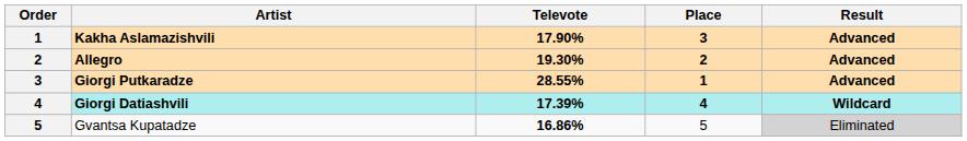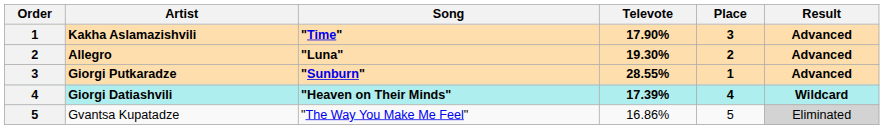 <table class="sortable wikitable plainrowheaders" style="margin: 1em auto 1em auto; text-align:left; width:70%">
 <tr>
 <th width="7%">Order</th>
 <th scope="col">Artist</th>
+<th scope="col">Song</th>
 <th scope="col">Televote</th>
 <th scope="col">Place</th>
 <th scope="col">Result</th>
 </tr>
 <tr style="font-weight:bold; background:navajowhite">
 <th scope="row" style="text-align:center">1</th>
 <td>Kakha Aslamazishvili</td>
+<td>"<a href='#'>Time</a>"</td>
 <td align="center">17.90%</td>
 <td align="center">3</td>
 <td align="center">Advanced</td>
 </tr>
 <tr style="font-weight:bold; background:navajowhite">
 <th scope="row" style="text-align:center">2</th>
 <td>Allegro</td>
+<td>"Luna"</td>
 <td align="center">19.30%</td>
 <td align="center">2</td>
 <td align="center">Advanced</td>
 </tr>
 <tr style="font-weight:bold; background:navajowhite">
 <th scope="row" style="text-align:center">3</th>
 <td>Giorgi Putkaradze</td>
+<td>"<a href='#'>Sunburn</a>"</td>
 <td align="center">28.55%</td>
 <td align="center">1</td>
 <td align="center">Advanced</td>
 </tr>
 <tr style="font-weight:bold; background:paleturquoise">
 <th scope="row" style="text-align:center">4</th>
 <td>Giorgi Datiashvili</td>
+<td>"Heaven on Their Minds"</td>
 <td align="center">17.39%</td>
 <td align="center">4</td>
 <td align="center">Wildcard</td>
 </tr>
 <tr>
 <th scope="row" style="text-align:center">5</th>
 <td>Gvantsa Kupatadze</td>
-<td align="center"><strong>16.86%</strong></td>
+<td>"<a href='#'>The Way You Make Me Feel</a>"</td>
+<td align="center">16.86%</td>
 <td align="center">5</td>
 <td align="center" style="background: lightgrey;">Eliminated</td>
 </tr>
 </table>
